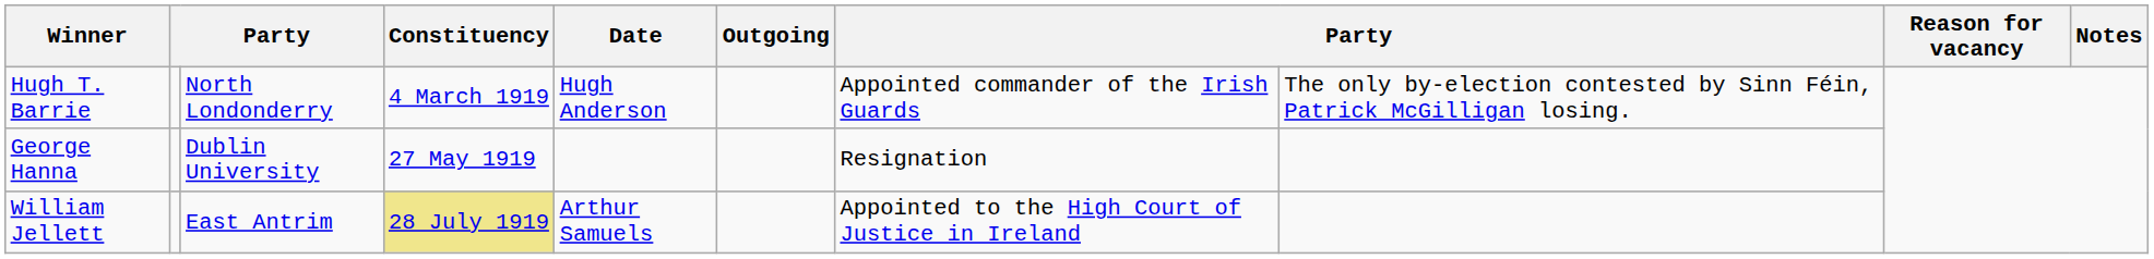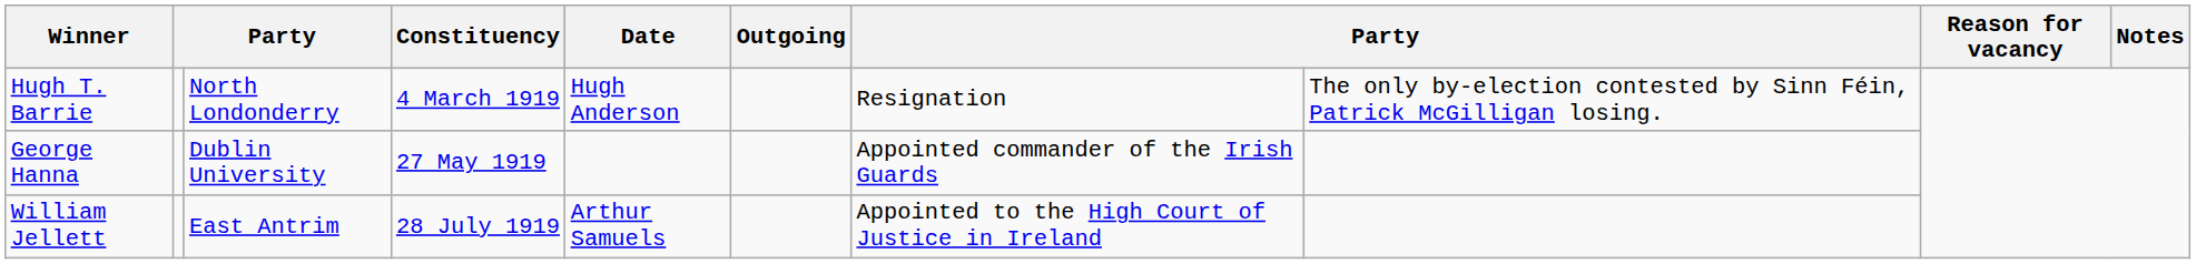 <table class="wikitable">
 <tr>
 <th>Winner</th>
 <th colspan=2>Party</th>
 <th>Constituency</th>
 <th>Date</th>
 <th>Outgoing</th>
 <th colspan=2>Party</th>
 <th>Reason for vacancy</th>
 <th>Notes</th>
 </tr>
 <tr>
 <td><a href='#'>Hugh T. Barrie</a></td>
 <td></td>
 <td><a href='#'>North Londonderry</a></td>
 <td><a href='#'>4 March 1919</a></td>
 <td><a href='#'>Hugh Anderson</a></td>
 <td></td>
-<td>Appointed commander of the <a href='#'>Irish Guards</a></td>
+<td>Resignation</td>
 <td>The only by-election contested by Sinn Féin, <a href='#'>Patrick McGilligan</a> losing.</td>
 </tr>
 <tr>
 <td><a href='#'>George Hanna</a></td>
 <td></td>
 <td><a href='#'>Dublin University</a></td>
 <td><a href='#'>27 May 1919</a></td>
 <td></td>
 <td></td>
-<td>Resignation</td>
+<td>Appointed commander of the <a href='#'>Irish Guards</a></td>
 <td></td>
 </tr>
 <tr>
 <td><a href='#'>William Jellett</a></td>
 <td></td>
 <td><a href='#'>East Antrim</a></td>
-<td style="background: khaki;"><a href='#'>28 July 1919</a></td>
+<td><a href='#'>28 July 1919</a></td>
 <td><a href='#'>Arthur Samuels</a></td>
 <td></td>
 <td>Appointed to the <a href='#'>High Court of Justice in Ireland</a></td>
 <td></td>
 </tr>
 </table>
